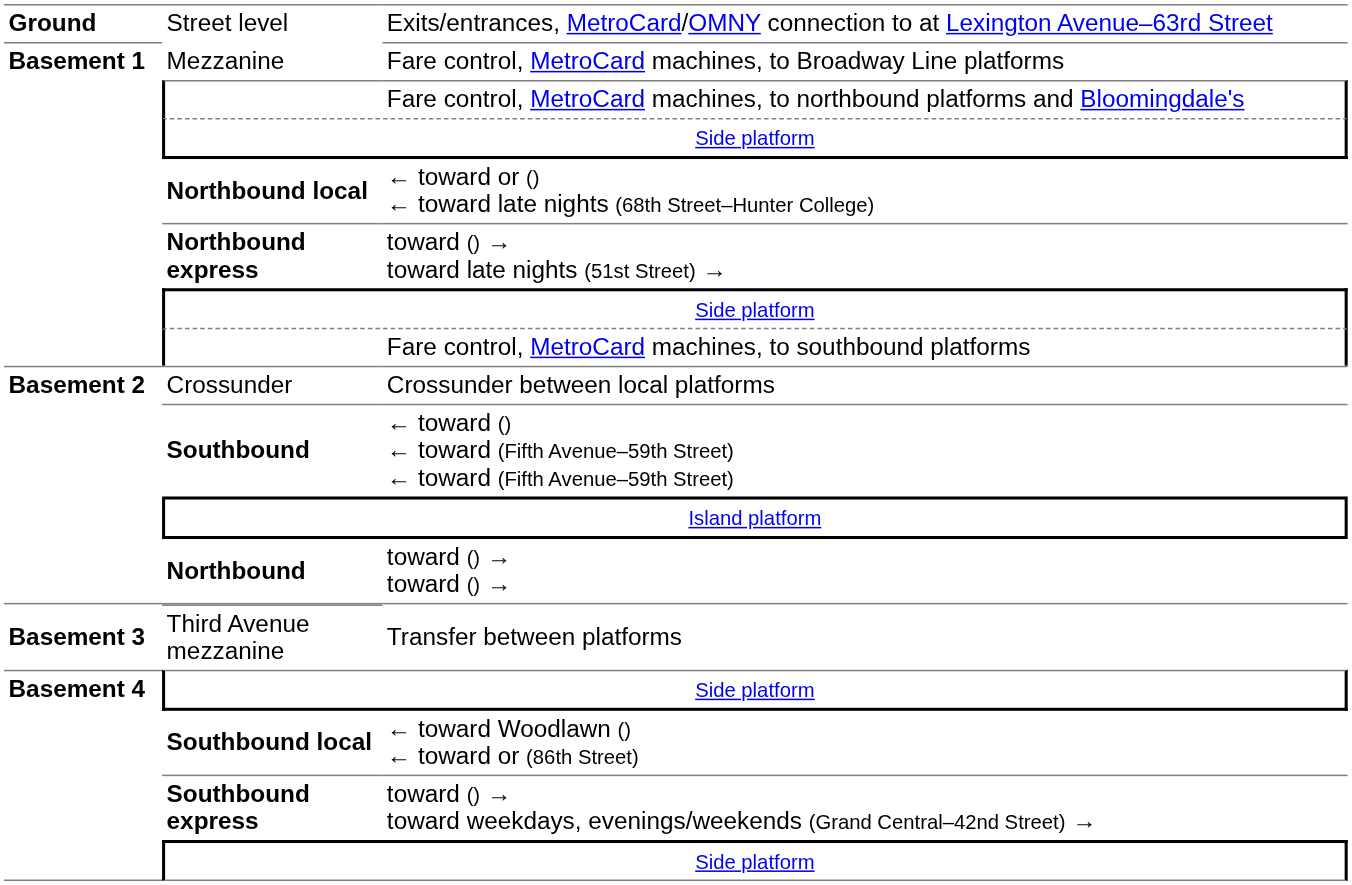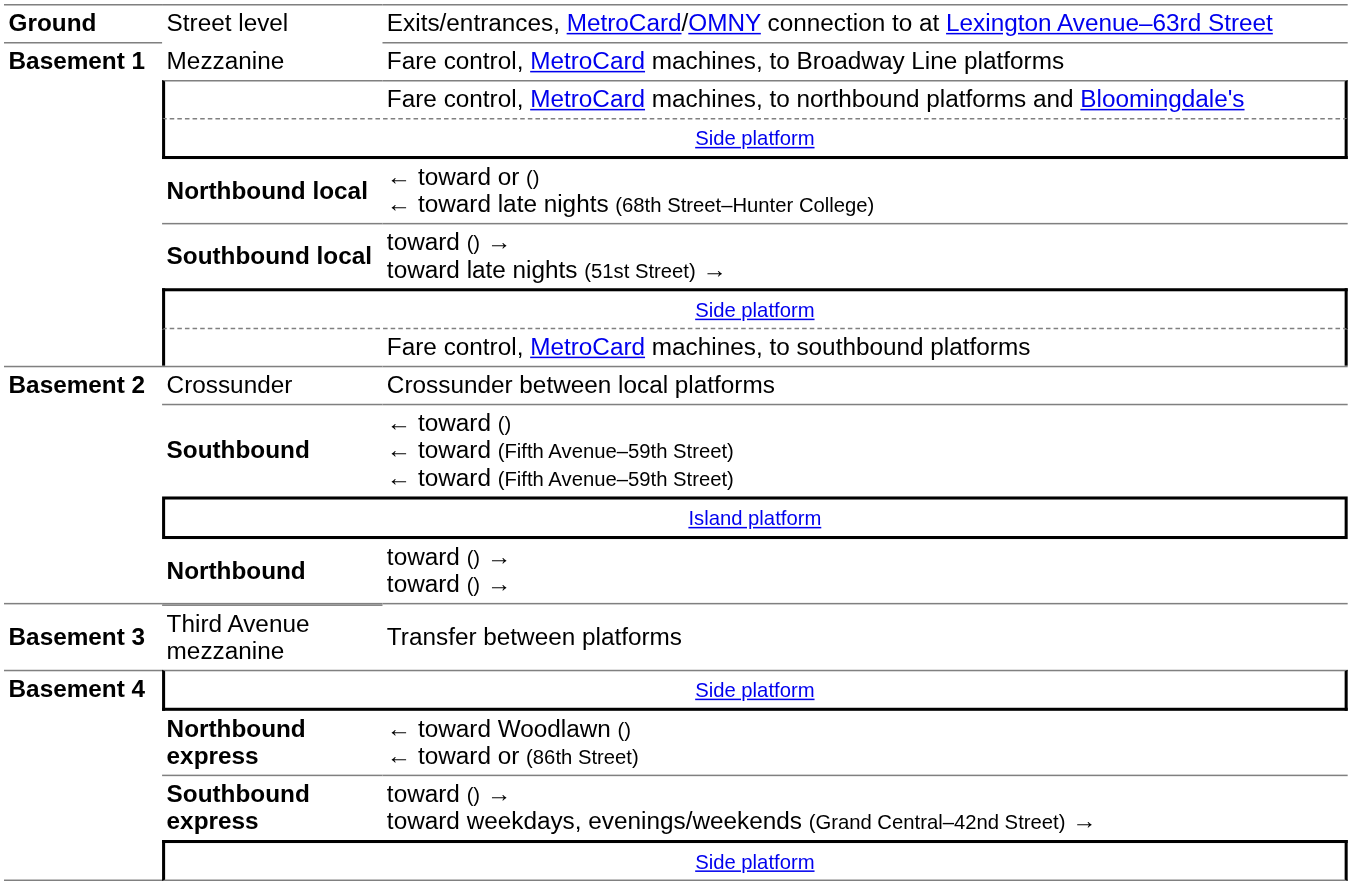 <table table border=0 cellspacing=0 cellpadding=3>
 <tr>
 <td style="border-top:solid 1px gray;" width=100><strong>Ground</strong></td>
 <td style="border-top:solid 1px gray;" width=150>Street level</td>
 <td style="border-top:solid 1px gray;" width=750>Exits/entrances, <a href='#'>MetroCard</a>/<a href='#'>OMNY</a> connection to  at <a href='#'>Lexington Avenue–63rd Street</a></td>
 </tr>
 <tr>
 <td style="border-top:solid 1px gray;vertical-align:top;" rowspan=7><strong>Basement 1</strong></td>
 <td>Mezzanine</td>
 <td style="border-top:solid 1px gray;">Fare control, <a href='#'>MetroCard</a> machines, to Broadway Line platforms<br></td>
 </tr>
 <tr>
 <td style="border-left:solid 2px black; border-top:solid 1px gray;"></td>
 <td style="border-right:solid 2px black; border-top:solid 1px gray;">Fare control, <a href='#'>MetroCard</a> machines, to northbound platforms and <a href='#'>Bloomingdale's</a></td>
 </tr>
 <tr>
 <td style="border-top:dashed 1px gray;border-right:solid 2px black;border-left:solid 2px black;border-bottom:solid 2px black;text-align:center;" colspan=2><small><a href='#'>Side platform</a></small></td>
 </tr>
 <tr>
 <td style="border-bottom:solid 1px gray;"><span><strong>Northbound local</strong></span></td>
 <td style="border-bottom:solid 1px gray;">←   toward  or  <small>()</small><br>←  toward  late nights <small>(68th Street–Hunter College)</small></td>
 </tr>
 <tr>
-<td><span><strong>Northbound express</strong></span></td>
+<td><span><strong>Southbound local</strong></span></td>
 <td>  toward  <small>()</small> →<br>  toward  late nights <small>(51st Street)</small> →</td>
 </tr>
 <tr>
 <td style="border-top:solid 2px black;border-right:solid 2px black;border-left:solid 2px black;border-bottom:dashed 1px gray;text-align:center;" colspan=2><small><a href='#'>Side platform</a></small></td>
 </tr>
 <tr>
 <td style="border-left:solid 2px black;"></td>
 <td style="border-right:solid 2px black;">Fare control, <a href='#'>MetroCard</a> machines, to southbound platforms</td>
 </tr>
 <tr>
 <td style="border-top:solid 1px gray;border-bottom:solid 1px gray;vertical-align:top;" rowspan=4><strong>Basement 2</strong></td>
 <td style="border-top:solid 1px gray;">Crossunder</td>
 <td style="border-top:solid 1px gray;">Crossunder between local platforms</td>
 </tr>
 <tr>
 <td style="border-top:solid 1px gray;"><span><strong>Southbound</strong></span></td>
 <td style="border-top:solid 1px gray;">←  toward  <small>()</small><br>←  toward  <small>(Fifth Avenue–59th Street)</small><br>←  toward  <small>(Fifth Avenue–59th Street)</small></td>
 </tr>
 <tr>
 <td style="border-top:solid 2px black;border-right:solid 2px black;border-left:solid 2px black;border-bottom:solid 2px black;text-align:center;" colspan=2><small><a href='#'>Island platform</a></small></td>
 </tr>
 <tr>
 <td style="border-bottom:solid 1px gray;"><span><strong>Northbound</strong></span></td>
 <td style="border-bottom:solid 1px gray;">  toward  <small>()</small> →<br>  toward  <small>()</small> →</td>
 </tr>
 <tr>
 <td><strong>Basement 3</strong></td>
 <td style="border-top:solid 1px gray;">Third Avenue mezzanine</td>
 <td>Transfer between platforms</td>
 </tr>
 <tr>
 <td style="border-top:solid 1px gray;border-bottom:solid 1px gray;vertical-align:top;" rowspan=4><strong>Basement 4</strong></td>
 <td style="border-top:solid 1px gray;border-right:solid 2px black;border-left:solid 2px black;border-bottom:solid 2px black;text-align:center;" colspan=2><small><a href='#'>Side platform</a></small></td>
 </tr>
 <tr>
-<td><span><strong>Southbound local</strong></span></td>
+<td><span><strong>Northbound express</strong></span></td>
 <td>←  toward Woodlawn <small>()</small><br>←  toward  or  <small>(86th Street)</small></td>
 </tr>
 <tr>
 <td style="border-top:solid 1px gray;"><span><strong>Southbound express</strong></span></td>
 <td style="border-top:solid 1px gray;">  toward  <small>()</small> →<br>  toward  weekdays,  evenings/weekends <small>(Grand Central–42nd Street)</small> →</td>
 </tr>
 <tr>
 <td style="border-bottom:solid 1px gray;border-top:solid 2px black;border-right:solid 2px black;border-left:solid 2px black;text-align:center;" colspan=2><small><a href='#'>Side platform</a></small></td>
 </tr>
 </table>
